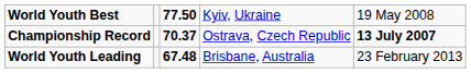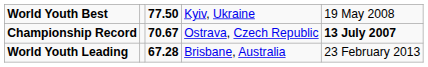 <table class="wikitable">
 <tr>
 <td><strong>World Youth Best</strong></td>
 <td></td>
 <td><strong>77.50</strong></td>
 <td><a href='#'>Kyiv</a>, <a href='#'>Ukraine</a></td>
 <td>19 May 2008</td>
 </tr>
 <tr>
 <td><strong>Championship Record</strong></td>
 <td></td>
-<td><strong>70.37</strong></td>
+<td><strong>70.67</strong></td>
 <td><a href='#'>Ostrava</a>, <a href='#'>Czech Republic</a></td>
 <td><strong>13 July 2007</strong></td>
 </tr>
 <tr>
 <td><strong>World Youth Leading</strong></td>
 <td></td>
-<td><strong>67.48</strong></td>
+<td><strong>67.28</strong></td>
 <td><a href='#'>Brisbane</a>, <a href='#'>Australia</a></td>
 <td>23 February 2013</td>
 </tr>
 </table>
